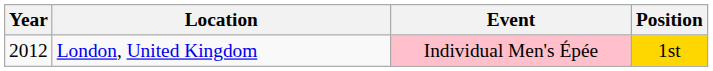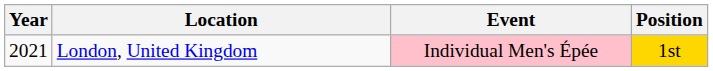 <table class="wikitable" style="text-align:center;">
 <tr>
 <th>Year</th>
 <th style="width:17em">Location</th>
 <th style="width:12em">Event</th>
 <th>Position</th>
 </tr>
 <tr>
-<td>2012</td>
+<td>2021</td>
 <td rowspan="1" align="left"> <a href='#'>London</a>, <a href='#'>United Kingdom</a></td>
 <td style="background: pink;">Individual Men's Épée</td>
 <td bgcolor="gold">1st</td>
 </tr>
 </table>
